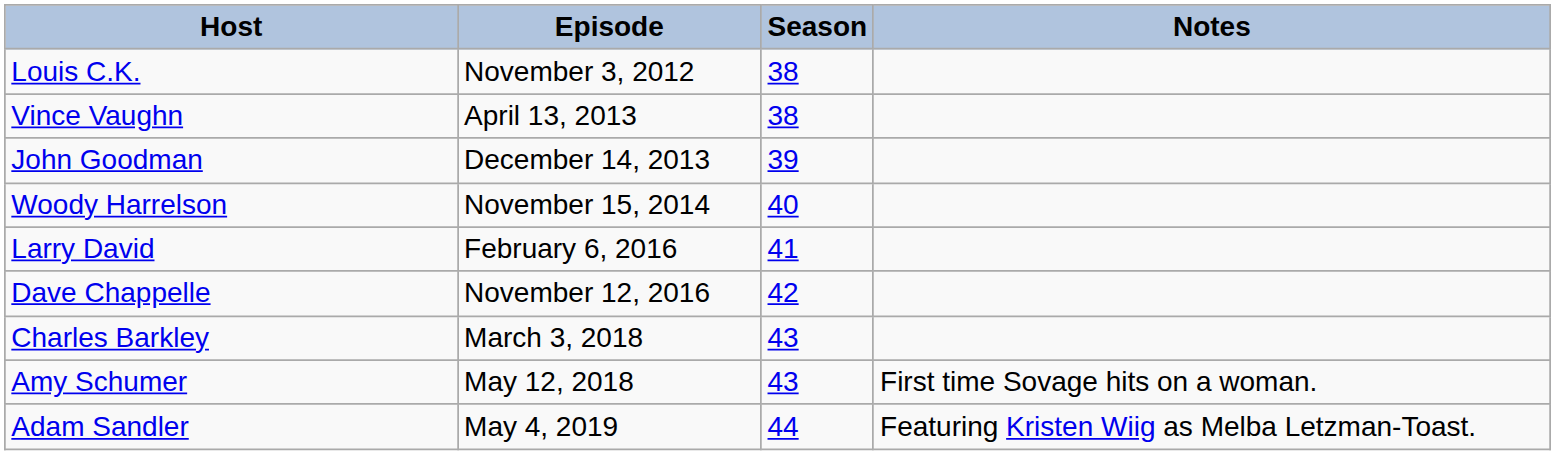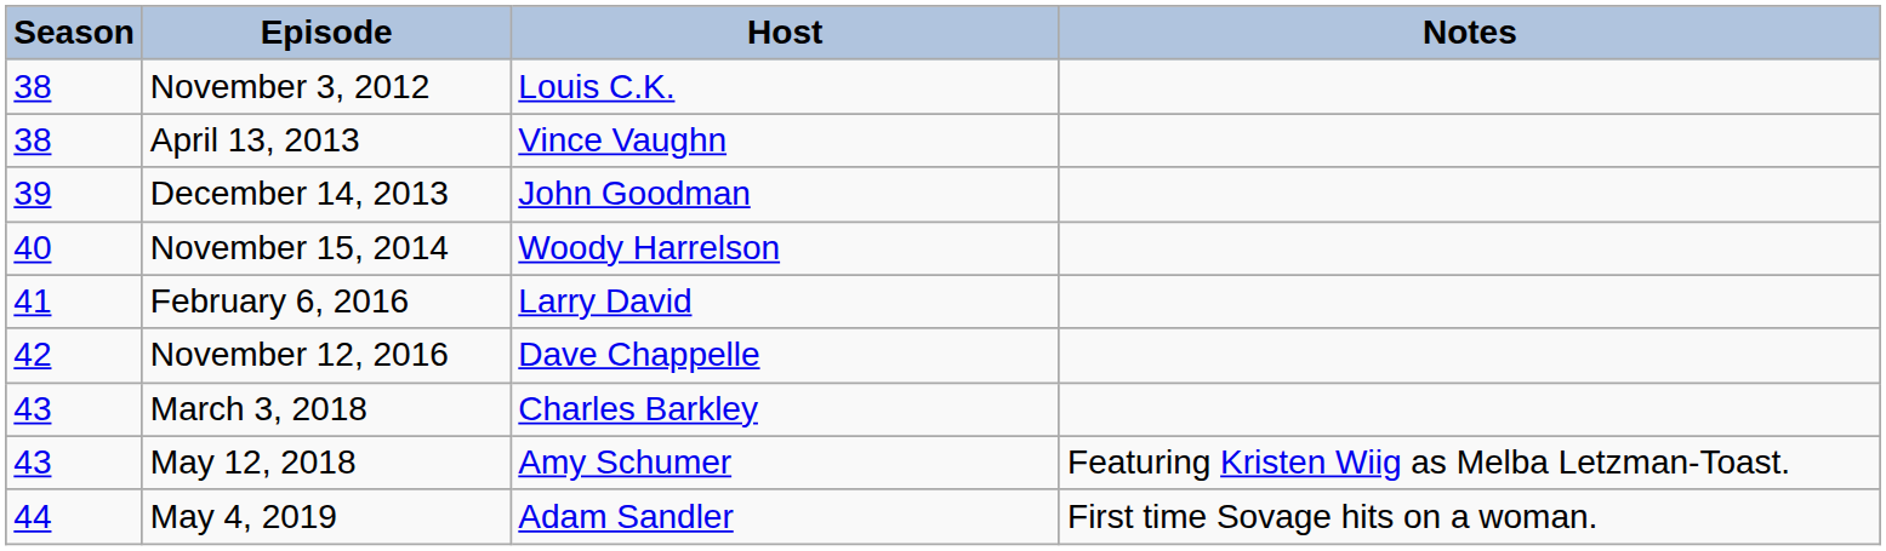 <table class="wikitable" style="width:100%;">
 <tr>
+<th style="background:#B0C4DE;" width="5%">Season</th>
+<th style="background:#B0C4DE;" width="20%">Episode</th>
 <th style="background:#B0C4DE;" width="30%">Host</th>
-<th style="background:#B0C4DE;" width="20%">Episode</th>
-<th style="background:#B0C4DE;" width="5%">Season</th>
 <th style="background:#B0C4DE;" width="45%">Notes</th>
 </tr>
 <tr>
+<td><a href='#'>38</a></td>
+<td>November 3, 2012</td>
 <td><a href='#'>Louis C.K.</a></td>
-<td>November 3, 2012</td>
-<td><a href='#'>38</a></td>
 <td></td>
 </tr>
 <tr>
+<td><a href='#'>38</a></td>
+<td>April 13, 2013</td>
 <td><a href='#'>Vince Vaughn</a></td>
-<td>April 13, 2013</td>
-<td><a href='#'>38</a></td>
 <td></td>
 </tr>
 <tr>
+<td><a href='#'>39</a></td>
+<td>December 14, 2013</td>
 <td><a href='#'>John Goodman</a></td>
-<td>December 14, 2013</td>
-<td><a href='#'>39</a></td>
 <td></td>
 </tr>
 <tr>
+<td><a href='#'>40</a></td>
+<td>November 15, 2014</td>
 <td><a href='#'>Woody Harrelson</a></td>
-<td>November 15, 2014</td>
-<td><a href='#'>40</a></td>
 <td></td>
 </tr>
 <tr>
+<td><a href='#'>41</a></td>
+<td>February 6, 2016</td>
 <td><a href='#'>Larry David</a></td>
-<td>February 6, 2016</td>
-<td><a href='#'>41</a></td>
 <td></td>
 </tr>
 <tr>
+<td><a href='#'>42</a></td>
+<td>November 12, 2016</td>
 <td><a href='#'>Dave Chappelle</a></td>
-<td>November 12, 2016</td>
-<td><a href='#'>42</a></td>
 <td></td>
 </tr>
 <tr>
+<td><a href='#'>43</a></td>
+<td>March 3, 2018</td>
 <td><a href='#'>Charles Barkley</a></td>
-<td>March 3, 2018</td>
-<td><a href='#'>43</a></td>
 <td></td>
 </tr>
 <tr>
+<td><a href='#'>43</a></td>
+<td>May 12, 2018</td>
 <td><a href='#'>Amy Schumer</a></td>
-<td>May 12, 2018</td>
-<td><a href='#'>43</a></td>
+<td>Featuring <a href='#'>Kristen Wiig</a> as Melba Letzman-Toast.</td>
+</tr>
+<tr>
+<td><a href='#'>44</a></td>
+<td>May 4, 2019</td>
+<td><a href='#'>Adam Sandler</a></td>
 <td>First time Sovage hits on a woman.</td>
 </tr>
-<tr>
-<td><a href='#'>Adam Sandler</a></td>
-<td>May 4, 2019</td>
-<td><a href='#'>44</a></td>
-<td>Featuring <a href='#'>Kristen Wiig</a> as Melba Letzman-Toast.</td>
-</tr>
 </table>
